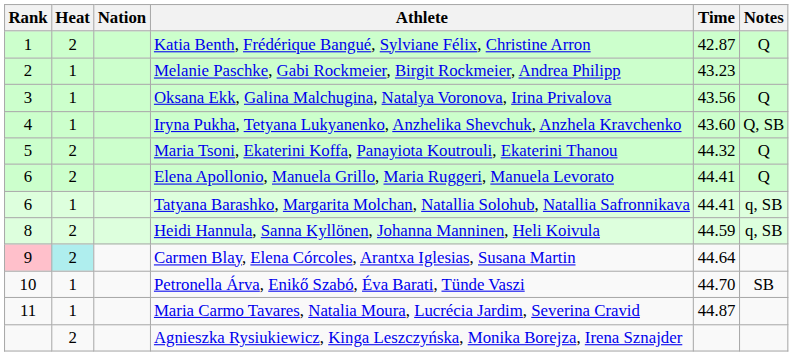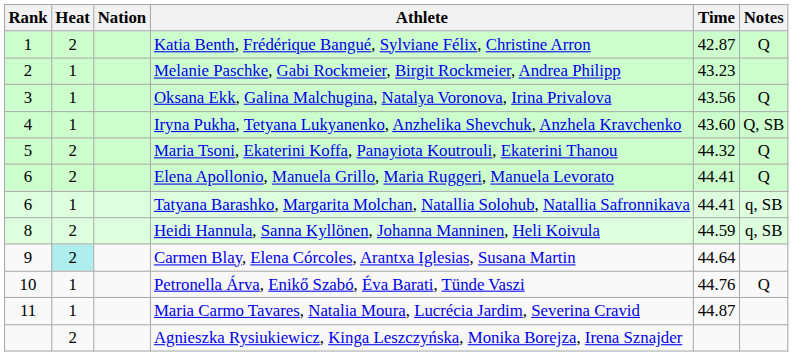 <table class="wikitable sortable" style="text-align:center">
 <tr>
 <th>Rank</th>
 <th>Heat</th>
 <th>Nation</th>
 <th>Athlete</th>
 <th>Time</th>
 <th>Notes</th>
 </tr>
 <tr bgcolor=ccffcc>
 <td>1</td>
 <td>2</td>
 <td align=left></td>
 <td align=left><a href='#'>Katia Benth</a>, <a href='#'>Frédérique Bangué</a>, <a href='#'>Sylviane Félix</a>, <a href='#'>Christine Arron</a></td>
 <td>42.87</td>
 <td>Q</td>
 </tr>
 <tr bgcolor=ccffcc>
 <td>2</td>
 <td>1</td>
 <td align=left></td>
 <td align=left><a href='#'>Melanie Paschke</a>, <a href='#'>Gabi Rockmeier</a>, <a href='#'>Birgit Rockmeier</a>, <a href='#'>Andrea Philipp</a></td>
 <td>43.23</td>
 <td></td>
 </tr>
 <tr bgcolor=ccffcc>
 <td>3</td>
 <td>1</td>
 <td align=left></td>
 <td align=left><a href='#'>Oksana Ekk</a>, <a href='#'>Galina Malchugina</a>, <a href='#'>Natalya Voronova</a>, <a href='#'>Irina Privalova</a></td>
 <td>43.56</td>
 <td>Q</td>
 </tr>
 <tr bgcolor=ccffcc>
 <td>4</td>
 <td>1</td>
 <td align=left></td>
 <td align=left><a href='#'>Iryna Pukha</a>, <a href='#'>Tetyana Lukyanenko</a>, <a href='#'>Anzhelika Shevchuk</a>, <a href='#'>Anzhela Kravchenko</a></td>
 <td>43.60</td>
 <td>Q, SB</td>
 </tr>
 <tr bgcolor=ccffcc>
 <td>5</td>
 <td>2</td>
 <td align=left></td>
 <td align=left><a href='#'>Maria Tsoni</a>, <a href='#'>Ekaterini Koffa</a>, <a href='#'>Panayiota Koutrouli</a>, <a href='#'>Ekaterini Thanou</a></td>
 <td>44.32</td>
 <td>Q</td>
 </tr>
 <tr bgcolor=ccffcc>
 <td>6</td>
 <td>2</td>
 <td align=left></td>
 <td align=left><a href='#'>Elena Apollonio</a>, <a href='#'>Manuela Grillo</a>, <a href='#'>Maria Ruggeri</a>, <a href='#'>Manuela Levorato</a></td>
 <td>44.41</td>
 <td>Q</td>
 </tr>
 <tr bgcolor=ddffdd>
 <td>6</td>
 <td>1</td>
 <td align=left></td>
 <td align=left><a href='#'>Tatyana Barashko</a>, <a href='#'>Margarita Molchan</a>, <a href='#'>Natallia Solohub</a>, <a href='#'>Natallia Safronnikava</a></td>
 <td>44.41</td>
 <td>q, SB</td>
 </tr>
 <tr bgcolor=ddffdd>
 <td>8</td>
 <td>2</td>
 <td align=left></td>
 <td align=left><a href='#'>Heidi Hannula</a>, <a href='#'>Sanna Kyllönen</a>, <a href='#'>Johanna Manninen</a>, <a href='#'>Heli Koivula</a></td>
 <td>44.59</td>
 <td>q, SB</td>
 </tr>
 <tr>
-<td style="background: pink;">9</td>
+<td>9</td>
 <td style="background: paleturquoise;">2</td>
 <td align=left></td>
 <td align=left><a href='#'>Carmen Blay</a>, <a href='#'>Elena Córcoles</a>, <a href='#'>Arantxa Iglesias</a>, <a href='#'>Susana Martin</a></td>
 <td>44.64</td>
 <td></td>
 </tr>
 <tr>
 <td>10</td>
 <td>1</td>
 <td align=left></td>
 <td align=left><a href='#'>Petronella Árva</a>, <a href='#'>Enikő Szabó</a>, <a href='#'>Éva Barati</a>, <a href='#'>Tünde Vaszi</a></td>
-<td>44.70</td>
-<td>SB</td>
+<td>44.76</td>
+<td>Q</td>
 </tr>
 <tr>
 <td>11</td>
 <td>1</td>
 <td align=left></td>
 <td align=left><a href='#'>Maria Carmo Tavares</a>, <a href='#'>Natalia Moura</a>, <a href='#'>Lucrécia Jardim</a>, <a href='#'>Severina Cravid</a></td>
 <td>44.87</td>
 <td></td>
 </tr>
 <tr>
 <td></td>
 <td>2</td>
 <td align=left></td>
 <td align=left><a href='#'>Agnieszka Rysiukiewicz</a>, <a href='#'>Kinga Leszczyńska</a>, <a href='#'>Monika Borejza</a>, <a href='#'>Irena Sznajder</a></td>
 <td></td>
 <td></td>
 </tr>
 </table>
